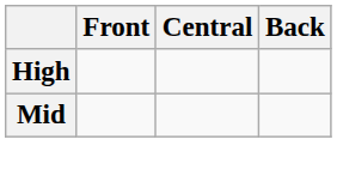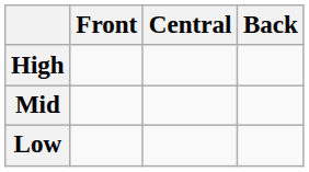 <table class="wikitable" style="text-align: center;">
 <tr>
 <th></th>
 <th>Front</th>
 <th>Central</th>
 <th>Back</th>
 </tr>
 <tr>
 <th>High</th>
 <td></td>
 <td></td>
 <td></td>
 </tr>
 <tr>
 <th>Mid</th>
 <td></td>
 <td></td>
 <td></td>
 </tr>
+<tr>
+<th>Low</th>
+<td></td>
+<td></td>
+<td></td>
+</tr>
 </table>
